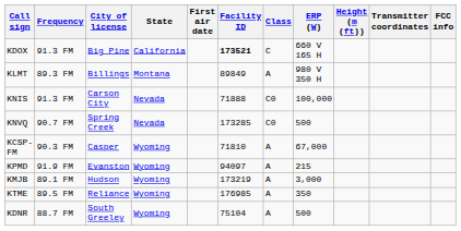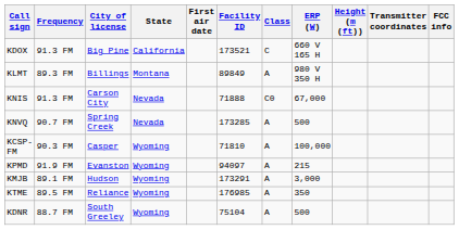 <table class="wikitable sortable">
 <tr>
 <th><a href='#'>Call sign</a></th>
 <th data-sort-type="number"><a href='#'>Frequency</a></th>
 <th><a href='#'>City of license</a></th>
 <th>State</th>
 <th data-sort-type="number">First air date</th>
 <th data-sort-type="number"><a href='#'>Facility ID</a></th>
 <th><a href='#'>Class</a></th>
 <th data-sort-type="number"><a href='#'>ERP</a><br>(<a href='#'>W</a>)</th>
 <th data-sort-type="number"><a href='#'>Height</a><br>(<a href='#'>m</a> (<a href='#'>ft</a>))</th>
 <th class="unsortable">Transmitter coordinates</th>
 <th class="unsortable">FCC info</th>
 </tr>
 <tr>
 <td>KDOX</td>
 <td>91.3 FM</td>
 <td><a href='#'>Big Pine</a></td>
 <td><a href='#'>California</a></td>
 <td></td>
-<td><strong>173521</strong></td>
+<td>173521</td>
 <td>C</td>
 <td>660 V<br>165 H</td>
 <td></td>
 <td></td>
 <td></td>
 </tr>
 <tr>
 <td>KLMT</td>
 <td>89.3 FM</td>
 <td><a href='#'>Billings</a></td>
 <td><a href='#'>Montana</a></td>
 <td></td>
 <td>89849</td>
 <td>A</td>
 <td>980 V<br>350 H</td>
 <td></td>
 <td></td>
 <td></td>
 </tr>
 <tr>
 <td>KNIS</td>
 <td>91.3 FM</td>
 <td><a href='#'>Carson City</a></td>
 <td><a href='#'>Nevada</a></td>
 <td></td>
 <td>71888</td>
 <td>C0</td>
-<td>100,000</td>
+<td>67,000</td>
 <td></td>
 <td></td>
 <td></td>
 </tr>
 <tr>
 <td>KNVQ</td>
 <td>90.7 FM</td>
 <td><a href='#'>Spring Creek</a></td>
 <td><a href='#'>Nevada</a></td>
 <td></td>
 <td>173285</td>
-<td>C0</td>
+<td>A</td>
 <td>500</td>
 <td></td>
 <td></td>
 <td></td>
 </tr>
 <tr>
 <td>KCSP-FM</td>
 <td>90.3 FM</td>
 <td><a href='#'>Casper</a></td>
 <td><a href='#'>Wyoming</a></td>
 <td></td>
 <td>71810</td>
 <td>A</td>
-<td>67,000</td>
+<td>100,000</td>
 <td></td>
 <td></td>
 <td></td>
 </tr>
 <tr>
 <td>KPMD</td>
 <td>91.9 FM</td>
 <td><a href='#'>Evanston</a></td>
 <td><a href='#'>Wyoming</a></td>
 <td></td>
 <td>94097</td>
 <td>A</td>
 <td>215</td>
 <td></td>
 <td></td>
 <td></td>
 </tr>
 <tr>
 <td>KMJB</td>
 <td>89.1 FM</td>
 <td><a href='#'>Hudson</a></td>
 <td><a href='#'>Wyoming</a></td>
 <td></td>
-<td>173219</td>
+<td>173291</td>
 <td>A</td>
 <td>3,000</td>
 <td></td>
 <td></td>
 <td></td>
 </tr>
 <tr>
 <td>KTME</td>
 <td>89.5 FM</td>
 <td><a href='#'>Reliance</a></td>
 <td><a href='#'>Wyoming</a></td>
 <td></td>
 <td>176985</td>
 <td>A</td>
 <td>350</td>
 <td></td>
 <td></td>
 <td></td>
 </tr>
 <tr>
 <td>KDNR</td>
 <td>88.7 FM</td>
 <td><a href='#'>South Greeley</a></td>
 <td><a href='#'>Wyoming</a></td>
 <td></td>
 <td>75104</td>
 <td>A</td>
 <td>500</td>
 <td></td>
 <td></td>
 <td></td>
 </tr>
 </table>
